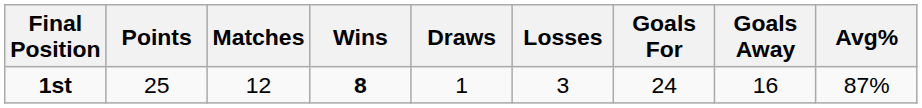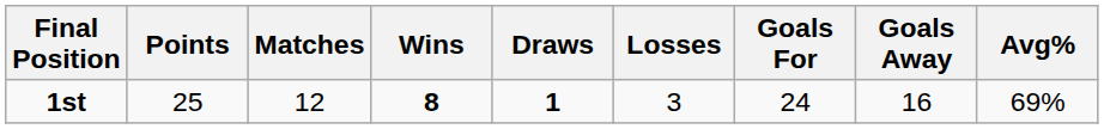 <table class="wikitable" style="font-size: 95%; text-align: center;">
 <tr>
 <th width=60>Final Position</th>
 <th width=60>Points</th>
 <th width=60>Matches</th>
 <th width=60>Wins</th>
 <th width=60>Draws</th>
 <th width=60>Losses</th>
 <th width=60>Goals For</th>
 <th width=60>Goals Away</th>
 <th width=60>Avg%</th>
 </tr>
 <tr>
 <td><strong>1st</strong></td>
 <td>25</td>
 <td>12</td>
 <td><strong>8</strong></td>
-<td>1</td>
+<td><strong>1</strong></td>
 <td>3</td>
 <td>24</td>
 <td>16</td>
-<td>87%</td>
+<td>69%</td>
 </tr>
 </table>
